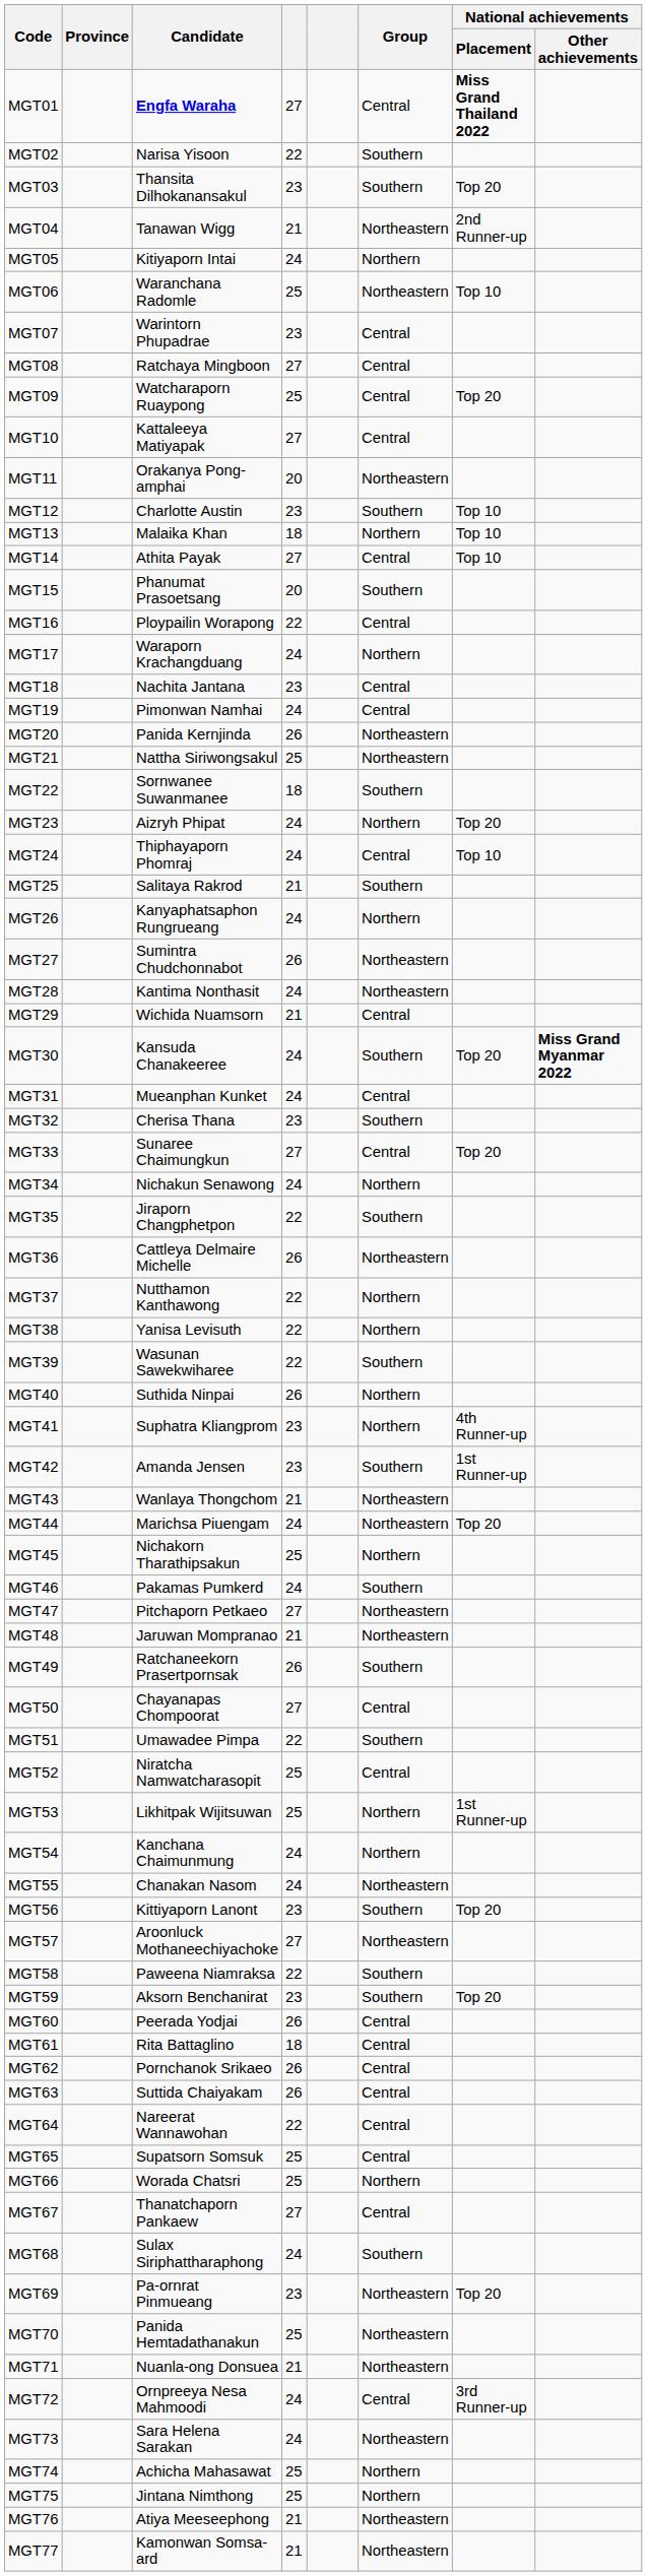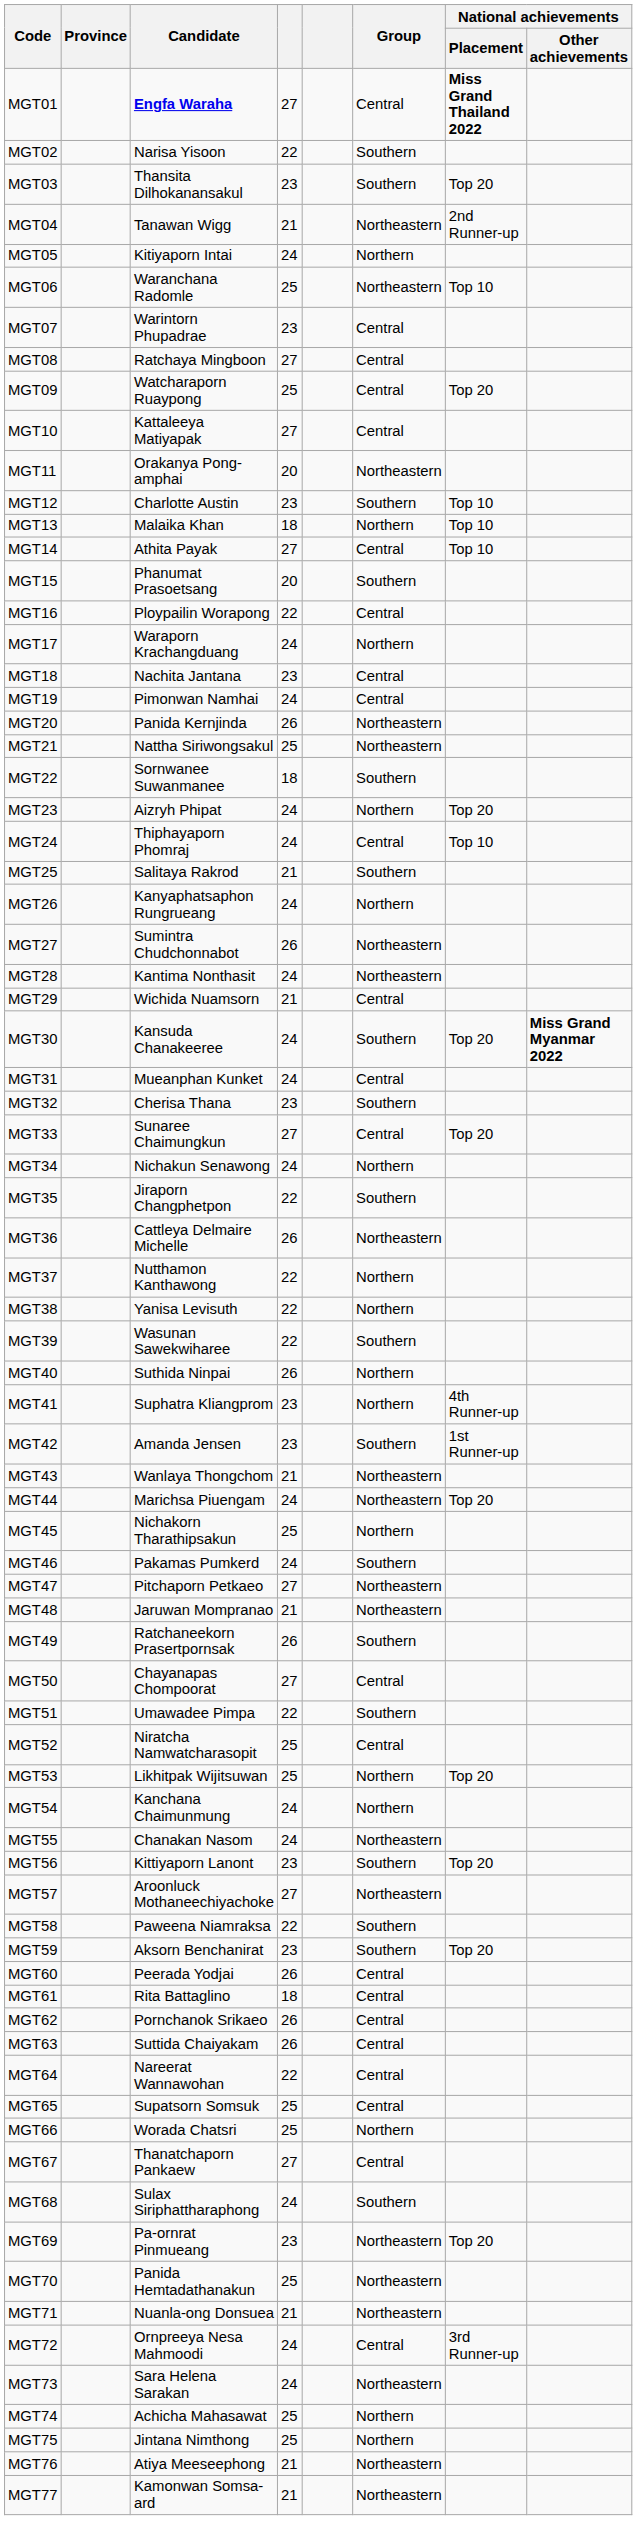 <table class="wikitable sortable" style="font-size: 90%">
 <tr>
 <th rowspan=2 class=unsortable><span><strong>Code</strong></span></th>
 <th rowspan=2><span><strong>Province</strong></span></th>
 <th rowspan=2><span><strong>Candidate</strong></span></th>
 <th rowspan=2 width="20"><span><strong></strong></span></th>
 <th rowspan=2 width="100"><span><strong></strong></span></th>
 <th rowspan=2 width="50"><span><strong>Group</strong></span></th>
 <th colspan=2 scope=col class=unsortable><span><strong>National achievements</strong></span></th>
 </tr>
 <tr>
 <th scope=col class=unsortable><span>Placement</span></th>
 <th scope=col class=unsortable><span><strong>Other achievements</strong></span></th>
 </tr>
 <tr>
 <td>MGT01</td>
 <td><strong></strong></td>
 <td><strong><a href='#'>Engfa Waraha</a></strong></td>
 <td>27</td>
 <td></td>
 <td>Central</td>
 <td><strong>Miss Grand Thailand 2022</strong></td>
 <td></td>
 </tr>
 <tr>
 <td>MGT02</td>
 <td><strong></strong></td>
 <td>Narisa Yisoon</td>
 <td>22</td>
 <td></td>
 <td>Southern</td>
 <td></td>
 <td></td>
 </tr>
 <tr>
 <td>MGT03</td>
 <td><strong></strong></td>
 <td>Thansita Dilhokanansakul</td>
 <td>23</td>
 <td></td>
 <td>Southern</td>
 <td>Top 20</td>
 <td></td>
 </tr>
 <tr>
 <td>MGT04</td>
 <td><strong></strong></td>
 <td>Tanawan Wigg</td>
 <td>21</td>
 <td></td>
 <td>Northeastern</td>
 <td>2nd Runner-up</td>
 <td></td>
 </tr>
 <tr>
 <td>MGT05</td>
 <td><strong></strong></td>
 <td>Kitiyaporn Intai</td>
 <td>24</td>
 <td></td>
 <td>Northern</td>
 <td></td>
 <td></td>
 </tr>
 <tr>
 <td>MGT06</td>
 <td><strong></strong></td>
 <td>Waranchana Radomle</td>
 <td>25</td>
 <td></td>
 <td>Northeastern</td>
 <td>Top 10</td>
 <td></td>
 </tr>
 <tr>
 <td>MGT07</td>
 <td><strong></strong></td>
 <td>Warintorn Phupadrae</td>
 <td>23</td>
 <td></td>
 <td>Central</td>
 <td></td>
 <td></td>
 </tr>
 <tr>
 <td>MGT08</td>
 <td><strong></strong></td>
 <td>Ratchaya Mingboon</td>
 <td>27</td>
 <td></td>
 <td>Central</td>
 <td></td>
 <td></td>
 </tr>
 <tr>
 <td>MGT09</td>
 <td><strong></strong></td>
 <td>Watcharaporn Ruaypong</td>
 <td>25</td>
 <td></td>
 <td>Central</td>
 <td>Top 20</td>
 <td></td>
 </tr>
 <tr>
 <td>MGT10</td>
 <td><strong></strong></td>
 <td>Kattaleeya Matiyapak</td>
 <td>27</td>
 <td></td>
 <td>Central</td>
 <td></td>
 <td></td>
 </tr>
 <tr>
 <td>MGT11</td>
 <td><strong></strong></td>
 <td>Orakanya Pong-amphai</td>
 <td>20</td>
 <td></td>
 <td>Northeastern</td>
 <td></td>
 <td></td>
 </tr>
 <tr>
 <td>MGT12</td>
 <td><strong></strong></td>
 <td>Charlotte Austin</td>
 <td>23</td>
 <td></td>
 <td>Southern</td>
 <td>Top 10</td>
 <td></td>
 </tr>
 <tr>
 <td>MGT13</td>
 <td><strong></strong></td>
 <td>Malaika Khan</td>
 <td>18</td>
 <td></td>
 <td>Northern</td>
 <td>Top 10</td>
 <td></td>
 </tr>
 <tr>
 <td>MGT14</td>
 <td><strong></strong></td>
 <td>Athita Payak</td>
 <td>27</td>
 <td></td>
 <td>Central</td>
 <td>Top 10</td>
 <td></td>
 </tr>
 <tr>
 <td>MGT15</td>
 <td><strong></strong></td>
 <td>Phanumat Prasoetsang</td>
 <td>20</td>
 <td></td>
 <td>Southern</td>
 <td></td>
 <td></td>
 </tr>
 <tr>
 <td>MGT16</td>
 <td><strong></strong></td>
 <td>Ploypailin Worapong</td>
 <td>22</td>
 <td></td>
 <td>Central</td>
 <td></td>
 <td></td>
 </tr>
 <tr>
 <td>MGT17</td>
 <td><strong></strong></td>
 <td>Waraporn Krachangduang</td>
 <td>24</td>
 <td></td>
 <td>Northern</td>
 <td></td>
 <td></td>
 </tr>
 <tr>
 <td>MGT18</td>
 <td><strong></strong></td>
 <td>Nachita Jantana</td>
 <td>23</td>
 <td></td>
 <td>Central</td>
 <td></td>
 <td></td>
 </tr>
 <tr>
 <td>MGT19</td>
 <td><strong></strong></td>
 <td>Pimonwan Namhai</td>
 <td>24</td>
 <td></td>
 <td>Central</td>
 <td></td>
 <td></td>
 </tr>
 <tr>
 <td>MGT20</td>
 <td><strong></strong></td>
 <td>Panida Kernjinda</td>
 <td>26</td>
 <td></td>
 <td>Northeastern</td>
 <td></td>
 <td></td>
 </tr>
 <tr>
 <td>MGT21</td>
 <td><strong></strong></td>
 <td>Nattha Siriwongsakul</td>
 <td>25</td>
 <td></td>
 <td>Northeastern</td>
 <td></td>
 <td></td>
 </tr>
 <tr>
 <td>MGT22</td>
 <td><strong></strong></td>
 <td>Sornwanee Suwanmanee</td>
 <td>18</td>
 <td></td>
 <td>Southern</td>
 <td></td>
 <td></td>
 </tr>
 <tr>
 <td>MGT23</td>
 <td><strong></strong></td>
 <td>Aizryh Phipat</td>
 <td>24</td>
 <td></td>
 <td>Northern</td>
 <td>Top 20</td>
 <td></td>
 </tr>
 <tr>
 <td>MGT24</td>
 <td><strong></strong></td>
 <td>Thiphayaporn Phomraj</td>
 <td>24</td>
 <td></td>
 <td>Central</td>
 <td>Top 10</td>
 <td></td>
 </tr>
 <tr>
 <td>MGT25</td>
 <td><strong></strong></td>
 <td>Salitaya Rakrod</td>
 <td>21</td>
 <td></td>
 <td>Southern</td>
 <td></td>
 <td></td>
 </tr>
 <tr>
 <td>MGT26</td>
 <td><strong></strong></td>
 <td>Kanyaphatsaphon Rungrueang</td>
 <td>24</td>
 <td></td>
 <td>Northern</td>
 <td></td>
 <td></td>
 </tr>
 <tr>
 <td>MGT27</td>
 <td><strong></strong></td>
 <td>Sumintra Chudchonnabot</td>
 <td>26</td>
 <td></td>
 <td>Northeastern</td>
 <td></td>
 <td></td>
 </tr>
 <tr>
 <td>MGT28</td>
 <td><strong></strong></td>
 <td>Kantima Nonthasit</td>
 <td>24</td>
 <td></td>
 <td>Northeastern</td>
 <td></td>
 <td></td>
 </tr>
 <tr>
 <td>MGT29</td>
 <td><strong></strong></td>
 <td>Wichida Nuamsorn</td>
 <td>21</td>
 <td></td>
 <td>Central</td>
 <td></td>
 <td></td>
 </tr>
 <tr>
 <td>MGT30</td>
 <td><strong></strong></td>
 <td>Kansuda Chanakeeree</td>
 <td>24</td>
 <td></td>
 <td>Southern</td>
 <td>Top 20</td>
 <td><strong>Miss Grand Myanmar 2022</strong></td>
 </tr>
 <tr>
 <td>MGT31</td>
 <td><strong></strong></td>
 <td>Mueanphan Kunket</td>
 <td>24</td>
 <td></td>
 <td>Central</td>
 <td></td>
 <td></td>
 </tr>
 <tr>
 <td>MGT32</td>
 <td><strong></strong></td>
 <td>Cherisa Thana</td>
 <td>23</td>
 <td></td>
 <td>Southern</td>
 <td></td>
 <td></td>
 </tr>
 <tr>
 <td>MGT33</td>
 <td><strong></strong></td>
 <td>Sunaree Chaimungkun</td>
 <td>27</td>
 <td></td>
 <td>Central</td>
 <td>Top 20</td>
 <td></td>
 </tr>
 <tr>
 <td>MGT34</td>
 <td><strong></strong></td>
 <td>Nichakun Senawong</td>
 <td>24</td>
 <td></td>
 <td>Northern</td>
 <td></td>
 <td></td>
 </tr>
 <tr>
 <td>MGT35</td>
 <td><strong></strong></td>
 <td>Jiraporn Changphetpon</td>
 <td>22</td>
 <td></td>
 <td>Southern</td>
 <td></td>
 <td></td>
 </tr>
 <tr>
 <td>MGT36</td>
 <td><strong></strong></td>
 <td>Cattleya Delmaire Michelle</td>
 <td>26</td>
 <td></td>
 <td>Northeastern</td>
 <td></td>
 <td></td>
 </tr>
 <tr>
 <td>MGT37</td>
 <td><strong></strong></td>
 <td>Nutthamon Kanthawong</td>
 <td>22</td>
 <td></td>
 <td>Northern</td>
 <td></td>
 <td></td>
 </tr>
 <tr>
 <td>MGT38</td>
 <td><strong></strong></td>
 <td>Yanisa Levisuth</td>
 <td>22</td>
 <td></td>
 <td>Northern</td>
 <td></td>
 <td></td>
 </tr>
 <tr>
 <td>MGT39</td>
 <td><strong></strong></td>
 <td>Wasunan Sawekwiharee</td>
 <td>22</td>
 <td></td>
 <td>Southern</td>
 <td></td>
 <td></td>
 </tr>
 <tr>
 <td>MGT40</td>
 <td><strong></strong></td>
 <td>Suthida Ninpai</td>
 <td>26</td>
 <td></td>
 <td>Northern</td>
 <td></td>
 <td></td>
 </tr>
 <tr>
 <td>MGT41</td>
 <td><strong></strong></td>
 <td>Suphatra Kliangprom</td>
 <td>23</td>
 <td></td>
 <td>Northern</td>
 <td>4th Runner-up</td>
 <td></td>
 </tr>
 <tr>
 <td>MGT42</td>
 <td><strong></strong></td>
 <td>Amanda Jensen</td>
 <td>23</td>
 <td></td>
 <td>Southern</td>
 <td>1st Runner-up</td>
 <td></td>
 </tr>
 <tr>
 <td>MGT43</td>
 <td><strong></strong></td>
 <td>Wanlaya Thongchom</td>
 <td>21</td>
 <td></td>
 <td>Northeastern</td>
 <td></td>
 <td></td>
 </tr>
 <tr>
 <td>MGT44</td>
 <td><strong></strong></td>
 <td>Marichsa Piuengam</td>
 <td>24</td>
 <td></td>
 <td>Northeastern</td>
 <td>Top 20</td>
 <td></td>
 </tr>
 <tr>
 <td>MGT45</td>
 <td><strong></strong></td>
 <td>Nichakorn Tharathipsakun</td>
 <td>25</td>
 <td></td>
 <td>Northern</td>
 <td></td>
 <td></td>
 </tr>
 <tr>
 <td>MGT46</td>
 <td><strong></strong></td>
 <td>Pakamas Pumkerd</td>
 <td>24</td>
 <td></td>
 <td>Southern</td>
 <td></td>
 <td></td>
 </tr>
 <tr>
 <td>MGT47</td>
 <td><strong></strong></td>
 <td>Pitchaporn Petkaeo</td>
 <td>27</td>
 <td></td>
 <td>Northeastern</td>
 <td></td>
 <td></td>
 </tr>
 <tr>
 <td>MGT48</td>
 <td><strong></strong></td>
 <td>Jaruwan Mompranao</td>
 <td>21</td>
 <td></td>
 <td>Northeastern</td>
 <td></td>
 <td></td>
 </tr>
 <tr>
 <td>MGT49</td>
 <td><strong></strong></td>
 <td>Ratchaneekorn Prasertpornsak</td>
 <td>26</td>
 <td></td>
 <td>Southern</td>
 <td></td>
 <td></td>
 </tr>
 <tr>
 <td>MGT50</td>
 <td><strong></strong></td>
 <td>Chayanapas Chompoorat</td>
 <td>27</td>
 <td></td>
 <td>Central</td>
 <td></td>
 <td></td>
 </tr>
 <tr>
 <td>MGT51</td>
 <td><strong></strong></td>
 <td>Umawadee Pimpa</td>
 <td>22</td>
 <td></td>
 <td>Southern</td>
 <td></td>
 <td></td>
 </tr>
 <tr>
 <td>MGT52</td>
 <td><strong></strong></td>
 <td>Niratcha Namwatcharasopit</td>
 <td>25</td>
 <td></td>
 <td>Central</td>
 <td></td>
 <td></td>
 </tr>
 <tr>
 <td>MGT53</td>
 <td><strong></strong></td>
 <td>Likhitpak Wijitsuwan</td>
 <td>25</td>
 <td></td>
 <td>Northern</td>
-<td>1st Runner-up</td>
+<td>Top 20</td>
 <td></td>
 </tr>
 <tr>
 <td>MGT54</td>
 <td><strong></strong></td>
 <td>Kanchana Chaimunmung</td>
 <td>24</td>
 <td></td>
 <td>Northern</td>
 <td></td>
 <td></td>
 </tr>
 <tr>
 <td>MGT55</td>
 <td><strong></strong></td>
 <td>Chanakan Nasom</td>
 <td>24</td>
 <td></td>
 <td>Northeastern</td>
 <td></td>
 <td></td>
 </tr>
 <tr>
 <td>MGT56</td>
 <td><strong></strong></td>
 <td>Kittiyaporn Lanont</td>
 <td>23</td>
 <td></td>
 <td>Southern</td>
 <td>Top 20</td>
 <td></td>
 </tr>
 <tr>
 <td>MGT57</td>
 <td><strong></strong></td>
 <td>Aroonluck Mothaneechiyachoke</td>
 <td>27</td>
 <td></td>
 <td>Northeastern</td>
 <td></td>
 <td></td>
 </tr>
 <tr>
 <td>MGT58</td>
 <td><strong></strong></td>
 <td>Paweena Niamraksa</td>
 <td>22</td>
 <td></td>
 <td>Southern</td>
 <td></td>
 <td></td>
 </tr>
 <tr>
 <td>MGT59</td>
 <td><strong></strong></td>
 <td>Aksorn Benchanirat</td>
 <td>23</td>
 <td></td>
 <td>Southern</td>
 <td>Top 20</td>
 <td></td>
 </tr>
 <tr>
 <td>MGT60</td>
 <td><strong></strong></td>
 <td>Peerada Yodjai</td>
 <td>26</td>
 <td></td>
 <td>Central</td>
 <td></td>
 <td></td>
 </tr>
 <tr>
 <td>MGT61</td>
 <td><strong></strong></td>
 <td>Rita Battaglino</td>
 <td>18</td>
 <td></td>
 <td>Central</td>
 <td></td>
 <td></td>
 </tr>
 <tr>
 <td>MGT62</td>
 <td><strong></strong></td>
 <td>Pornchanok Srikaeo</td>
 <td>26</td>
 <td></td>
 <td>Central</td>
 <td></td>
 <td></td>
 </tr>
 <tr>
 <td>MGT63</td>
 <td><strong></strong></td>
 <td>Suttida Chaiyakam</td>
 <td>26</td>
 <td></td>
 <td>Central</td>
 <td></td>
 <td></td>
 </tr>
 <tr>
 <td>MGT64</td>
 <td><strong></strong></td>
 <td>Nareerat Wannawohan</td>
 <td>22</td>
 <td></td>
 <td>Central</td>
 <td></td>
 <td></td>
 </tr>
 <tr>
 <td>MGT65</td>
 <td><strong></strong></td>
 <td>Supatsorn Somsuk</td>
 <td>25</td>
 <td></td>
 <td>Central</td>
 <td></td>
 <td></td>
 </tr>
 <tr>
 <td>MGT66</td>
 <td><strong></strong></td>
 <td>Worada Chatsri</td>
 <td>25</td>
 <td></td>
 <td>Northern</td>
 <td></td>
 <td></td>
 </tr>
 <tr>
 <td>MGT67</td>
 <td><strong></strong></td>
 <td>Thanatchaporn Pankaew</td>
 <td>27</td>
 <td></td>
 <td>Central</td>
 <td></td>
 <td></td>
 </tr>
 <tr>
 <td>MGT68</td>
 <td><strong></strong></td>
 <td>Sulax Siriphattharaphong</td>
 <td>24</td>
 <td></td>
 <td>Southern</td>
 <td></td>
 <td></td>
 </tr>
 <tr>
 <td>MGT69</td>
 <td><strong></strong></td>
 <td>Pa-ornrat Pinmueang</td>
 <td>23</td>
 <td></td>
 <td>Northeastern</td>
 <td>Top 20</td>
 <td></td>
 </tr>
 <tr>
 <td>MGT70</td>
 <td><strong></strong></td>
 <td>Panida Hemtadathanakun</td>
 <td>25</td>
 <td></td>
 <td>Northeastern</td>
 <td></td>
 <td></td>
 </tr>
 <tr>
 <td>MGT71</td>
 <td><strong></strong></td>
 <td>Nuanla-ong Donsuea</td>
 <td>21</td>
 <td></td>
 <td>Northeastern</td>
 <td></td>
 <td></td>
 </tr>
 <tr>
 <td>MGT72</td>
 <td><strong></strong></td>
 <td>Ornpreeya Nesa Mahmoodi</td>
 <td>24</td>
 <td></td>
 <td>Central</td>
 <td>3rd Runner-up</td>
 <td></td>
 </tr>
 <tr>
 <td>MGT73</td>
 <td><strong></strong></td>
 <td>Sara Helena Sarakan</td>
 <td>24</td>
 <td></td>
 <td>Northeastern</td>
 <td></td>
 <td></td>
 </tr>
 <tr>
 <td>MGT74</td>
 <td><strong></strong></td>
 <td>Achicha Mahasawat</td>
 <td>25</td>
 <td></td>
 <td>Northern</td>
 <td></td>
 <td></td>
 </tr>
 <tr>
 <td>MGT75</td>
 <td><strong></strong></td>
 <td>Jintana Nimthong</td>
 <td>25</td>
 <td></td>
 <td>Northern</td>
 <td></td>
 <td></td>
 </tr>
 <tr>
 <td>MGT76</td>
 <td><strong></strong></td>
 <td>Atiya Meeseephong</td>
 <td>21</td>
 <td></td>
 <td>Northeastern</td>
 <td></td>
 <td></td>
 </tr>
 <tr>
 <td>MGT77</td>
 <td><strong></strong></td>
 <td>Kamonwan Somsa-ard</td>
 <td>21</td>
 <td></td>
 <td>Northeastern</td>
 <td></td>
 <td></td>
 </tr>
 </table>
